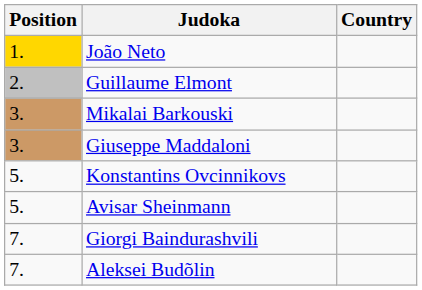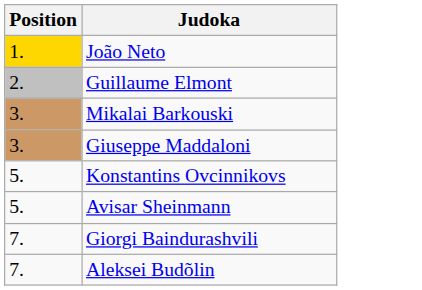 <table class=wikitable>
 <tr>
 <th width=10>Position</th>
 <th width=200>Judoka</th>
-<th>Country</th>
 </tr>
 <tr>
 <td bgcolor=gold>1.</td>
 <td><a href='#'>João Neto</a></td>
-<td></td>
 </tr>
 <tr>
 <td bgcolor="silver">2.</td>
 <td><a href='#'>Guillaume Elmont</a></td>
-<td></td>
 </tr>
 <tr>
 <td bgcolor="CC9966">3.</td>
 <td><a href='#'>Mikalai Barkouski</a></td>
-<td></td>
 </tr>
 <tr>
 <td bgcolor="CC9966">3.</td>
 <td><a href='#'>Giuseppe Maddaloni</a></td>
-<td></td>
 </tr>
 <tr>
 <td>5.</td>
 <td><a href='#'>Konstantins Ovcinnikovs</a></td>
-<td></td>
 </tr>
 <tr>
 <td>5.</td>
 <td><a href='#'>Avisar Sheinmann</a></td>
-<td></td>
 </tr>
 <tr>
 <td>7.</td>
 <td><a href='#'>Giorgi Baindurashvili</a></td>
-<td></td>
 </tr>
 <tr>
 <td>7.</td>
 <td><a href='#'>Aleksei Budõlin</a></td>
-<td></td>
 </tr>
 </table>
